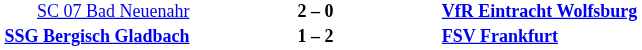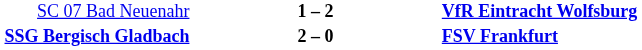 <table width=100% cellspacing=1>
 <tr>
 <th width=25%></th>
 <th width=10%></th>
 <th width=25%></th>
 <th></th>
 </tr>
 <tr style=font-size:90%>
 <td align=right><a href='#'>SC 07 Bad Neuenahr</a></td>
-<td align=center><strong>2 – 0</strong></td>
+<td align=center><strong>1 – 2</strong></td>
 <td><strong><a href='#'>VfR Eintracht Wolfsburg</a></strong></td>
 </tr>
 <tr style=font-size:90%>
 <td align=right><strong><a href='#'>SSG Bergisch Gladbach</a></strong></td>
-<td align=center><strong>1 – 2</strong></td>
+<td align=center><strong>2 – 0</strong></td>
 <td><strong><a href='#'>FSV Frankfurt</a></strong></td>
 </tr>
 </table>
